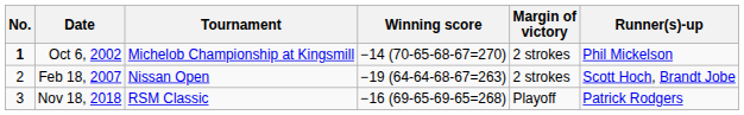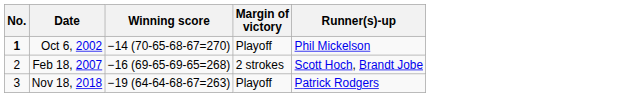 <table class="wikitable" style="font-size:95%;">
 <tr>
 <th>No.</th>
 <th>Date</th>
-<th>Tournament</th>
 <th>Winning score</th>
 <th>Margin of<br>victory</th>
 <th>Runner(s)-up</th>
 </tr>
 <tr>
 <td align=center><strong>1</strong></td>
 <td align=right>Oct 6, <a href='#'>2002</a></td>
-<td><a href='#'>Michelob Championship at Kingsmill</a></td>
 <td>−14 (70-65-68-67=270)</td>
-<td>2 strokes</td>
+<td>Playoff</td>
 <td> <a href='#'>Phil Mickelson</a></td>
 </tr>
 <tr>
 <td align=center>2</td>
 <td align=right>Feb 18, <a href='#'>2007</a></td>
-<td><a href='#'>Nissan Open</a></td>
-<td>−19 (64-64-68-67=263)</td>
+<td>−16 (69-65-69-65=268)</td>
 <td>2 strokes</td>
 <td> <a href='#'>Scott Hoch</a>,  <a href='#'>Brandt Jobe</a></td>
 </tr>
 <tr>
 <td align=center>3</td>
 <td align=right>Nov 18, <a href='#'>2018</a></td>
-<td><a href='#'>RSM Classic</a></td>
-<td>−16 (69-65-69-65=268)</td>
+<td>−19 (64-64-68-67=263)</td>
 <td>Playoff</td>
 <td> <a href='#'>Patrick Rodgers</a></td>
 </tr>
 </table>
